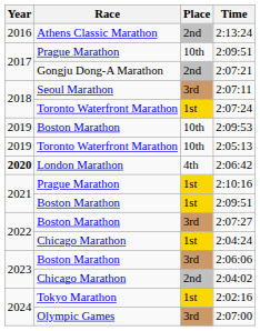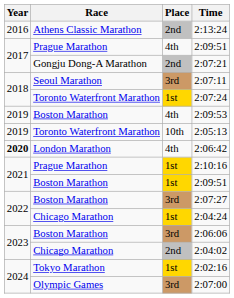 <table class="wikitable">
 <tr>
 <th>Year</th>
 <th>Race</th>
 <th>Place</th>
 <th>Time</th>
 </tr>
 <tr>
 <td>2016</td>
 <td><a href='#'>Athens Classic Marathon</a></td>
 <td bgcolor=silver>2nd</td>
 <td>2:13:24</td>
 </tr>
 <tr>
 <td rowspan="2">2017</td>
 <td><a href='#'>Prague Marathon</a></td>
-<td>10th</td>
+<td>4th</td>
 <td>2:09:51</td>
 </tr>
 <tr>
 <td>Gongju Dong-A Marathon</td>
 <td bgcolor=silver>2nd</td>
 <td>2:07:21</td>
 </tr>
 <tr>
 <td rowspan="2">2018</td>
 <td><a href='#'>Seoul Marathon</a></td>
 <td bgcolor=cc9966>3rd</td>
 <td>2:07:11</td>
 </tr>
 <tr>
 <td><a href='#'>Toronto Waterfront Marathon</a></td>
 <td bgcolor=gold>1st</td>
 <td>2:07:24</td>
 </tr>
 <tr>
 <td>2019</td>
 <td><a href='#'>Boston Marathon</a></td>
-<td>10th</td>
+<td>4th</td>
 <td>2:09:53</td>
 </tr>
 <tr>
 <td>2019</td>
 <td><a href='#'>Toronto Waterfront Marathon</a></td>
 <td>10th</td>
 <td>2:05:13</td>
 </tr>
 <tr>
 <td><strong>2020</strong></td>
 <td><a href='#'>London Marathon</a></td>
 <td>4th</td>
 <td>2:06:42</td>
 </tr>
 <tr>
 <td rowspan="2">2021</td>
 <td><a href='#'>Prague Marathon</a></td>
 <td bgcolor=gold>1st</td>
 <td>2:10:16</td>
 </tr>
 <tr>
 <td><a href='#'>Boston Marathon</a></td>
 <td bgcolor=gold>1st</td>
 <td>2:09:51</td>
 </tr>
 <tr>
 <td rowspan="2">2022</td>
 <td><a href='#'>Boston Marathon</a></td>
 <td bgcolor=cc9966>3rd</td>
 <td>2:07:27</td>
 </tr>
 <tr>
 <td><a href='#'>Chicago Marathon</a></td>
 <td bgcolor=gold>1st</td>
 <td>2:04:24</td>
 </tr>
 <tr>
 <td rowspan="2">2023</td>
 <td><a href='#'>Boston Marathon</a></td>
 <td bgcolor=cc9966>3rd</td>
 <td>2:06:06</td>
 </tr>
 <tr>
 <td><a href='#'>Chicago Marathon</a></td>
 <td bgcolor=silver>2nd</td>
 <td>2:04:02</td>
 </tr>
 <tr>
 <td rowspan="2">2024</td>
 <td><a href='#'>Tokyo Marathon</a></td>
 <td bgcolor=gold>1st</td>
 <td>2:02:16</td>
 </tr>
 <tr>
 <td><a href='#'>Olympic Games</a></td>
 <td bgcolor=cc9966>3rd</td>
 <td>2:07:00</td>
 </tr>
 </table>
